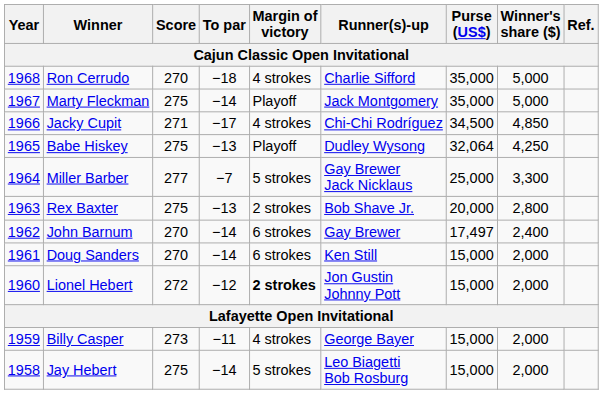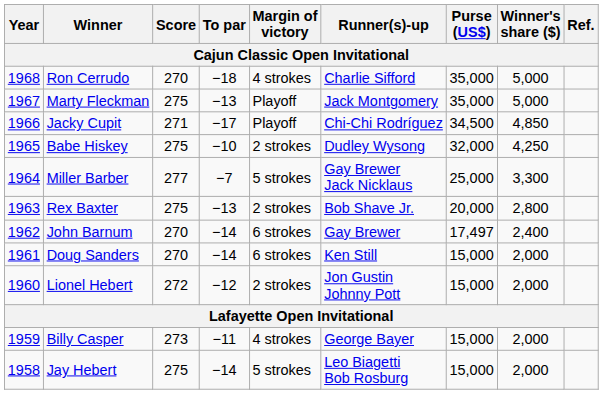 <table class=wikitable style="font-size:95%">
 <tr>
 <th>Year</th>
 <th>Winner</th>
 <th>Score</th>
 <th>To par</th>
 <th>Margin of<br>victory</th>
 <th>Runner(s)-up</th>
 <th>Purse<br>(<a href='#'>US$</a>)</th>
 <th>Winner's<br>share ($)</th>
 <th>Ref.</th>
 </tr>
 <tr>
 <th colspan=9>Cajun Classic Open Invitational</th>
 </tr>
 <tr>
 <td><a href='#'>1968</a></td>
 <td> <a href='#'>Ron Cerrudo</a></td>
 <td align=center>270</td>
 <td align=center>−18</td>
 <td>4 strokes</td>
 <td> <a href='#'>Charlie Sifford</a></td>
 <td align=center>35,000</td>
 <td align=center>5,000</td>
 <td></td>
 </tr>
 <tr>
 <td><a href='#'>1967</a></td>
 <td> <a href='#'>Marty Fleckman</a></td>
 <td align=center>275</td>
-<td align=center>−14</td>
+<td align=center>−13</td>
 <td>Playoff</td>
 <td> <a href='#'>Jack Montgomery</a></td>
 <td align=center>35,000</td>
 <td align=center>5,000</td>
 <td></td>
 </tr>
 <tr>
 <td><a href='#'>1966</a></td>
 <td> <a href='#'>Jacky Cupit</a></td>
 <td align=center>271</td>
 <td align=center>−17</td>
-<td>4 strokes</td>
+<td>Playoff</td>
 <td> <a href='#'>Chi-Chi Rodríguez</a></td>
 <td align=center>34,500</td>
 <td align=center>4,850</td>
 <td></td>
 </tr>
 <tr>
 <td><a href='#'>1965</a></td>
 <td> <a href='#'>Babe Hiskey</a></td>
 <td align=center>275</td>
-<td align=center>−13</td>
-<td>Playoff</td>
+<td align=center>−10</td>
+<td>2 strokes</td>
 <td> <a href='#'>Dudley Wysong</a></td>
-<td align=center>32,064</td>
+<td align=center>32,000</td>
 <td align=center>4,250</td>
 <td></td>
 </tr>
 <tr>
 <td><a href='#'>1964</a></td>
 <td> <a href='#'>Miller Barber</a></td>
 <td align=center>277</td>
 <td align=center>−7</td>
 <td>5 strokes</td>
 <td> <a href='#'>Gay Brewer</a><br> <a href='#'>Jack Nicklaus</a></td>
 <td align=center>25,000</td>
 <td align=center>3,300</td>
 <td></td>
 </tr>
 <tr>
 <td><a href='#'>1963</a></td>
 <td> <a href='#'>Rex Baxter</a></td>
 <td align=center>275</td>
 <td align=center>−13</td>
 <td>2 strokes</td>
 <td> <a href='#'>Bob Shave Jr.</a></td>
 <td align=center>20,000</td>
 <td align=center>2,800</td>
 <td></td>
 </tr>
 <tr>
 <td><a href='#'>1962</a></td>
 <td> <a href='#'>John Barnum</a></td>
 <td align=center>270</td>
 <td align=center>−14</td>
 <td>6 strokes</td>
 <td> <a href='#'>Gay Brewer</a></td>
 <td align=center>17,497</td>
 <td align=center>2,400</td>
 <td></td>
 </tr>
 <tr>
 <td><a href='#'>1961</a></td>
 <td> <a href='#'>Doug Sanders</a></td>
 <td align=center>270</td>
 <td align=center>−14</td>
 <td>6 strokes</td>
 <td> <a href='#'>Ken Still</a></td>
 <td align=center>15,000</td>
 <td align=center>2,000</td>
 <td></td>
 </tr>
 <tr>
 <td><a href='#'>1960</a></td>
 <td> <a href='#'>Lionel Hebert</a></td>
 <td align=center>272</td>
 <td align=center>−12</td>
-<td><strong>2 strokes</strong></td>
+<td>2 strokes</td>
 <td> <a href='#'>Jon Gustin</a><br> <a href='#'>Johnny Pott</a></td>
 <td align=center>15,000</td>
 <td align=center>2,000</td>
 <td></td>
 </tr>
 <tr>
 <th colspan=9>Lafayette Open Invitational</th>
 </tr>
 <tr>
 <td><a href='#'>1959</a></td>
 <td> <a href='#'>Billy Casper</a></td>
 <td align=center>273</td>
 <td align=center>−11</td>
 <td>4 strokes</td>
 <td> <a href='#'>George Bayer</a></td>
 <td align=center>15,000</td>
 <td align=center>2,000</td>
 <td></td>
 </tr>
 <tr>
 <td><a href='#'>1958</a></td>
 <td> <a href='#'>Jay Hebert</a></td>
 <td align=center>275</td>
 <td align=center>−14</td>
 <td>5 strokes</td>
 <td> <a href='#'>Leo Biagetti</a><br> <a href='#'>Bob Rosburg</a></td>
 <td align=center>15,000</td>
 <td align=center>2,000</td>
 <td></td>
 </tr>
 </table>
